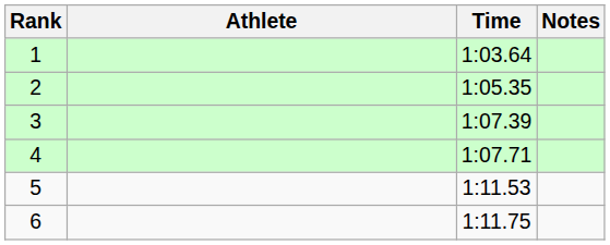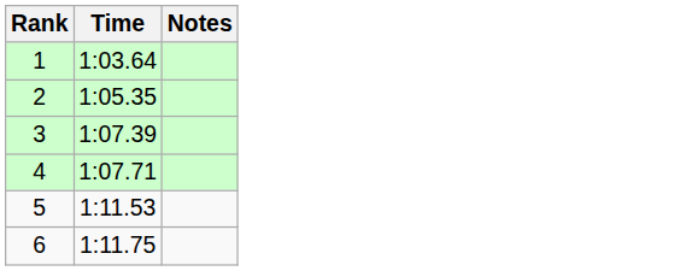 <table class="wikitable" style="text-align:center">
 <tr>
 <th>Rank</th>
-<th Style="width:18em">Athlete</th>
 <th>Time</th>
 <th>Notes</th>
 </tr>
 <tr style="background:#cfc">
 <td>1</td>
-<td style="text-align:left"></td>
 <td>1:03.64</td>
 <td></td>
 </tr>
 <tr style="background:#cfc">
 <td>2</td>
-<td style="text-align:left"></td>
 <td>1:05.35</td>
 <td></td>
 </tr>
 <tr style="background:#cfc">
 <td>3</td>
-<td style="text-align:left"></td>
 <td>1:07.39</td>
 <td></td>
 </tr>
 <tr style="background:#cfc">
 <td>4</td>
-<td style="text-align:left"></td>
 <td>1:07.71</td>
 <td></td>
 </tr>
 <tr>
 <td>5</td>
-<td style="text-align:left"></td>
 <td>1:11.53</td>
 <td></td>
 </tr>
 <tr>
 <td>6</td>
-<td style="text-align:left"></td>
 <td>1:11.75</td>
 <td></td>
 </tr>
 </table>
